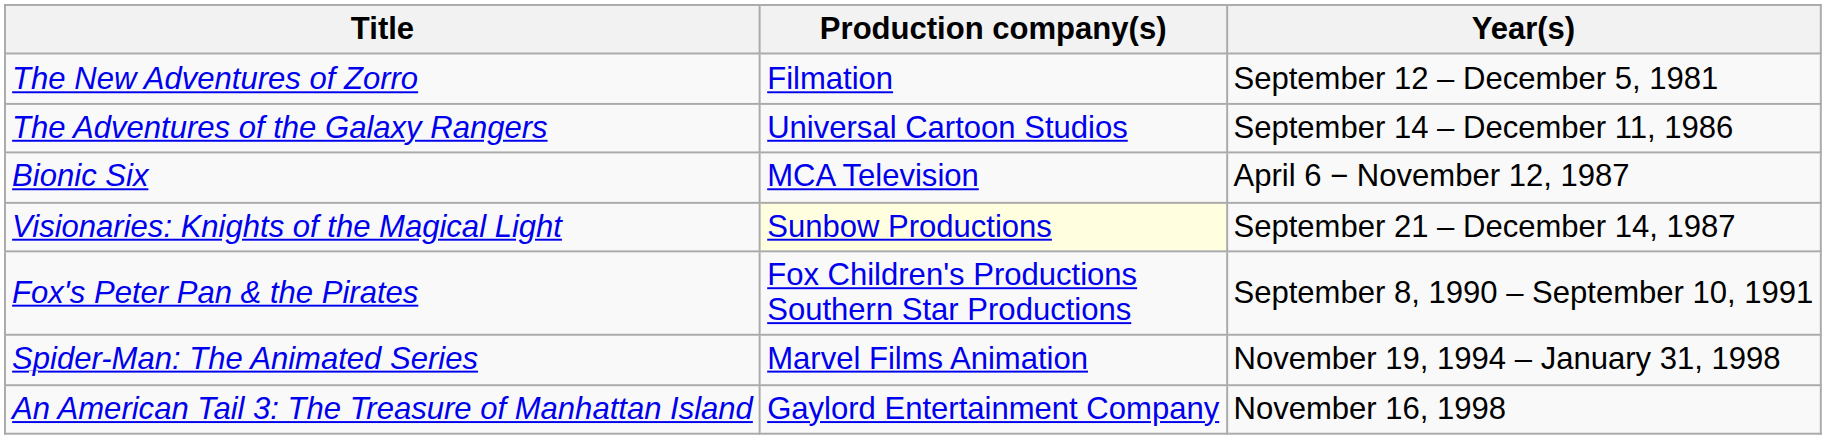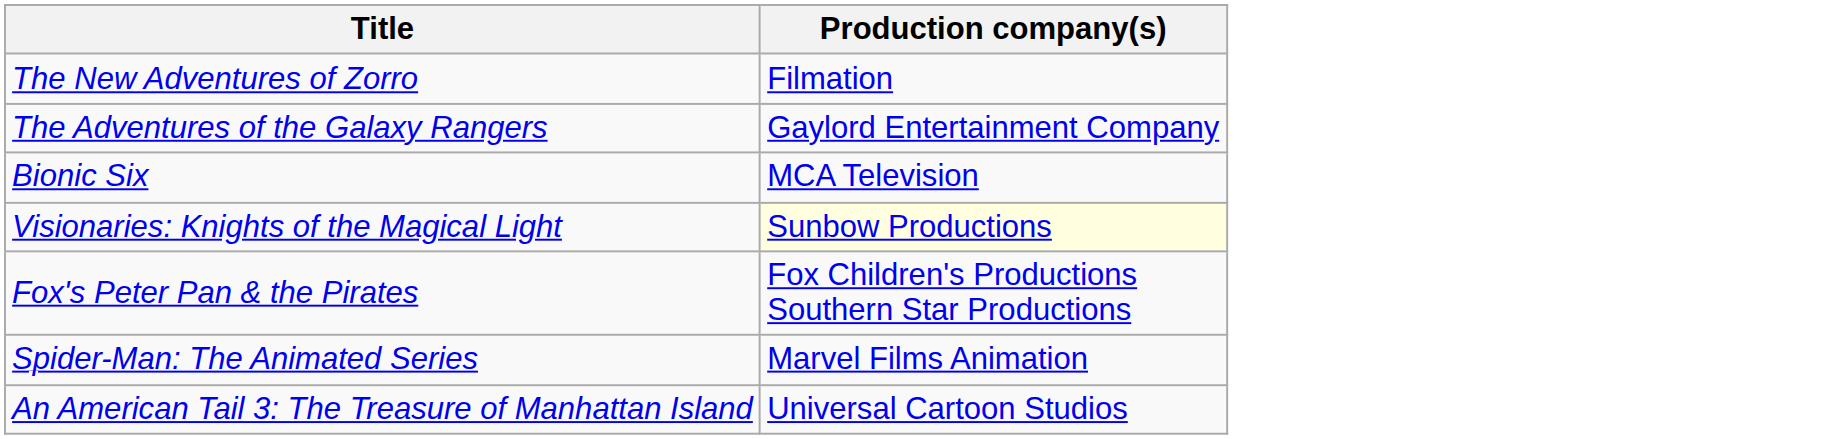 <table class="wikitable sortable">
 <tr>
 <th>Title</th>
 <th>Production company(s)</th>
-<th>Year(s)</th>
 </tr>
 <tr>
 <td><em><a href='#'>The New Adventures of Zorro</a></em></td>
 <td><a href='#'>Filmation</a></td>
-<td>September 12 – December 5, 1981</td>
 </tr>
 <tr>
 <td><em><a href='#'>The Adventures of the Galaxy Rangers</a></em></td>
-<td><a href='#'>Universal Cartoon Studios</a></td>
-<td>September 14 – December 11, 1986</td>
+<td><a href='#'>Gaylord Entertainment Company</a></td>
 </tr>
 <tr>
 <td><em><a href='#'>Bionic Six</a></em></td>
 <td><a href='#'>MCA Television</a></td>
-<td>April 6 − November 12, 1987</td>
 </tr>
 <tr>
 <td><em><a href='#'>Visionaries: Knights of the Magical Light</a></em></td>
 <td style="background: lightyellow;"><a href='#'>Sunbow Productions</a></td>
-<td>September 21 – December 14, 1987</td>
 </tr>
 <tr>
 <td><em><a href='#'>Fox's Peter Pan & the Pirates</a></em></td>
 <td><a href='#'>Fox Children's Productions</a><br><a href='#'>Southern Star Productions</a></td>
-<td>September 8, 1990 – September 10, 1991</td>
 </tr>
 <tr>
 <td><em><a href='#'>Spider-Man: The Animated Series</a></em></td>
 <td><a href='#'>Marvel Films Animation</a></td>
-<td>November 19, 1994 – January 31, 1998</td>
 </tr>
 <tr>
 <td><em><a href='#'>An American Tail 3: The Treasure of Manhattan Island</a></em></td>
-<td><a href='#'>Gaylord Entertainment Company</a></td>
-<td>November 16, 1998</td>
+<td><a href='#'>Universal Cartoon Studios</a></td>
 </tr>
 </table>
